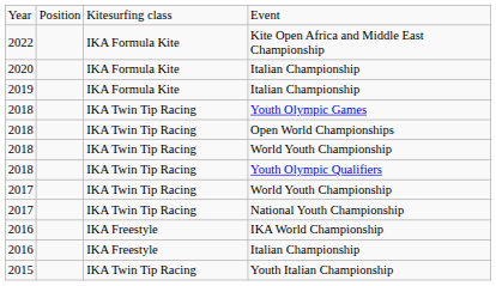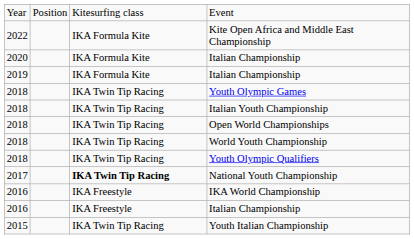 <table class="wikitable">
 <tr>
 <td width="30">Year</td>
 <td width="20">Position</td>
 <td width="200">Kitesurfing class</td>
 <td width="300">Event</td>
 </tr>
 <tr>
 <td>2022</td>
 <td align="center"></td>
 <td>IKA Formula Kite</td>
 <td> Kite Open Africa and Middle East Championship</td>
 </tr>
 <tr>
 <td>2020</td>
 <td align="center"></td>
 <td>IKA Formula Kite</td>
 <td> Italian Championship</td>
 </tr>
 <tr>
 <td>2019</td>
 <td align="center"></td>
 <td>IKA Formula Kite</td>
 <td> Italian Championship</td>
 </tr>
 <tr>
 <td>2018</td>
 <td align="center"></td>
 <td>IKA Twin Tip Racing</td>
 <td> <a href='#'>Youth Olympic Games</a></td>
 </tr>
 <tr>
 <td>2018</td>
 <td align="center"></td>
 <td>IKA Twin Tip Racing</td>
+<td> Italian Youth Championship</td>
+</tr>
+<tr>
+<td>2018</td>
+<td align="center"></td>
+<td>IKA Twin Tip Racing</td>
 <td> Open World Championships</td>
 </tr>
 <tr>
 <td>2018</td>
 <td align="center"></td>
 <td>IKA Twin Tip Racing</td>
 <td> World Youth Championship</td>
 </tr>
 <tr>
 <td>2018</td>
 <td align="center"></td>
 <td>IKA Twin Tip Racing</td>
 <td> <a href='#'>Youth Olympic Qualifiers</a></td>
 </tr>
 <tr>
 <td>2017</td>
 <td align="center"></td>
-<td>IKA Twin Tip Racing</td>
-<td> World Youth Championship</td>
-</tr>
-<tr>
-<td>2017</td>
-<td align="center"></td>
-<td>IKA Twin Tip Racing</td>
+<td><strong>IKA Twin Tip Racing</strong></td>
 <td> National Youth Championship</td>
 </tr>
 <tr>
 <td>2016</td>
 <td align="center"></td>
 <td>IKA Freestyle</td>
 <td> IKA World Championship</td>
 </tr>
 <tr>
 <td>2016</td>
 <td align="center"></td>
 <td>IKA Freestyle</td>
 <td> Italian Championship</td>
 </tr>
 <tr>
 <td>2015</td>
 <td align="center"></td>
 <td>IKA Twin Tip Racing</td>
 <td> Youth Italian Championship</td>
 </tr>
 </table>
